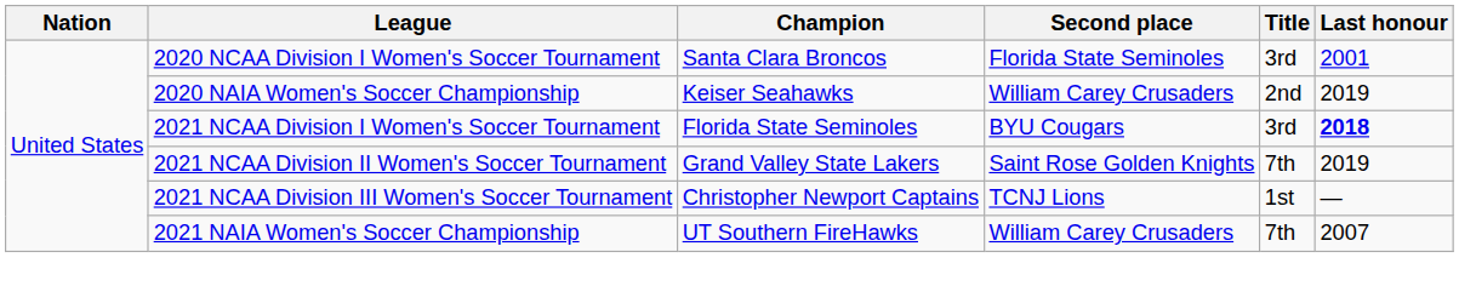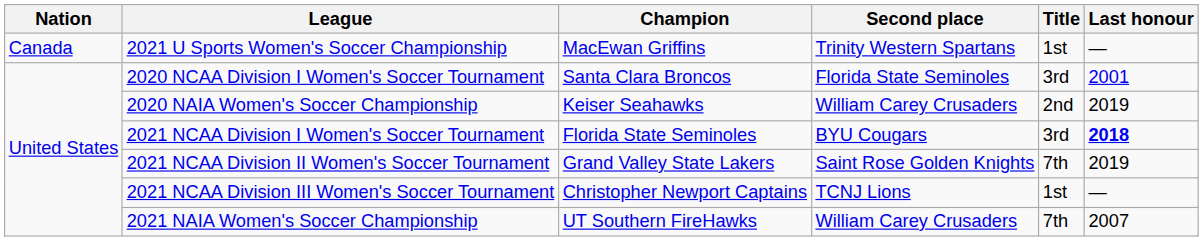 <table class="wikitable sortable">
 <tr>
 <th>Nation</th>
 <th>League</th>
 <th>Champion</th>
 <th>Second place</th>
 <th data-sort-type="number">Title</th>
 <th>Last honour</th>
+</tr>
+<tr>
+<td> <a href='#'>Canada</a></td>
+<td><a href='#'>2021 U Sports Women's Soccer Championship</a></td>
+<td><a href='#'>MacEwan Griffins</a></td>
+<td><a href='#'>Trinity Western Spartans</a></td>
+<td>1st</td>
+<td>—</td>
 </tr>
 <tr>
 <td rowspan=6> <a href='#'>United States</a></td>
 <td><a href='#'>2020 NCAA Division I Women's Soccer Tournament</a></td>
 <td><a href='#'>Santa Clara Broncos</a></td>
 <td><a href='#'>Florida State Seminoles</a></td>
 <td>3rd</td>
 <td><a href='#'>2001</a></td>
 </tr>
 <tr>
 <td><a href='#'>2020 NAIA Women's Soccer Championship</a></td>
 <td><a href='#'>Keiser Seahawks</a></td>
 <td><a href='#'>William Carey Crusaders</a></td>
 <td>2nd</td>
 <td>2019</td>
 </tr>
 <tr>
 <td><a href='#'>2021 NCAA Division I Women's Soccer Tournament</a></td>
 <td><a href='#'>Florida State Seminoles</a></td>
 <td><a href='#'>BYU Cougars</a></td>
 <td>3rd</td>
 <td><strong><a href='#'>2018</a></strong></td>
 </tr>
 <tr>
 <td><a href='#'>2021 NCAA Division II Women's Soccer Tournament</a></td>
 <td><a href='#'>Grand Valley State Lakers</a></td>
 <td><a href='#'>Saint Rose Golden Knights</a></td>
 <td>7th</td>
 <td>2019</td>
 </tr>
 <tr>
 <td><a href='#'>2021 NCAA Division III Women's Soccer Tournament</a></td>
 <td><a href='#'>Christopher Newport Captains</a></td>
 <td><a href='#'>TCNJ Lions</a></td>
 <td>1st</td>
 <td>—</td>
 </tr>
 <tr>
 <td><a href='#'>2021 NAIA Women's Soccer Championship</a></td>
 <td><a href='#'>UT Southern FireHawks</a></td>
 <td><a href='#'>William Carey Crusaders</a></td>
 <td>7th</td>
 <td>2007</td>
 </tr>
 </table>
